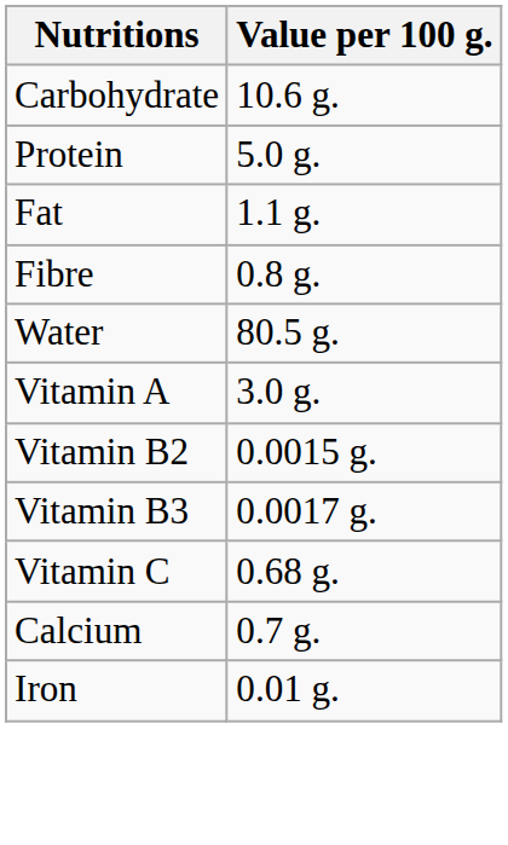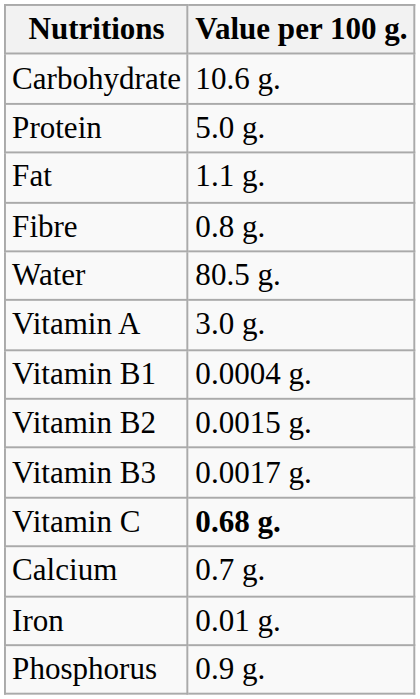 <table class="wikitable">
 <tr>
 <th>Nutritions</th>
 <th>Value per 100 g.</th>
 </tr>
 <tr>
 <td>Carbohydrate</td>
 <td>10.6 g.</td>
 </tr>
 <tr>
 <td>Protein</td>
 <td>5.0 g.</td>
 </tr>
 <tr>
 <td>Fat</td>
 <td>1.1 g.</td>
 </tr>
 <tr>
 <td>Fibre</td>
 <td>0.8 g.</td>
 </tr>
 <tr>
 <td>Water</td>
 <td>80.5 g.</td>
 </tr>
 <tr>
 <td>Vitamin A</td>
 <td>3.0 g.</td>
 </tr>
 <tr>
+<td>Vitamin B1</td>
+<td>0.0004 g.</td>
+</tr>
+<tr>
 <td>Vitamin B2</td>
 <td>0.0015 g.</td>
 </tr>
 <tr>
 <td>Vitamin B3</td>
 <td>0.0017 g.</td>
 </tr>
 <tr>
 <td>Vitamin C</td>
-<td>0.68 g.</td>
+<td><strong>0.68 g.</strong></td>
 </tr>
 <tr>
 <td>Calcium</td>
 <td>0.7 g.</td>
 </tr>
 <tr>
 <td>Iron</td>
 <td>0.01 g.</td>
 </tr>
+<tr>
+<td>Phosphorus</td>
+<td>0.9 g.</td>
+</tr>
 </table>
